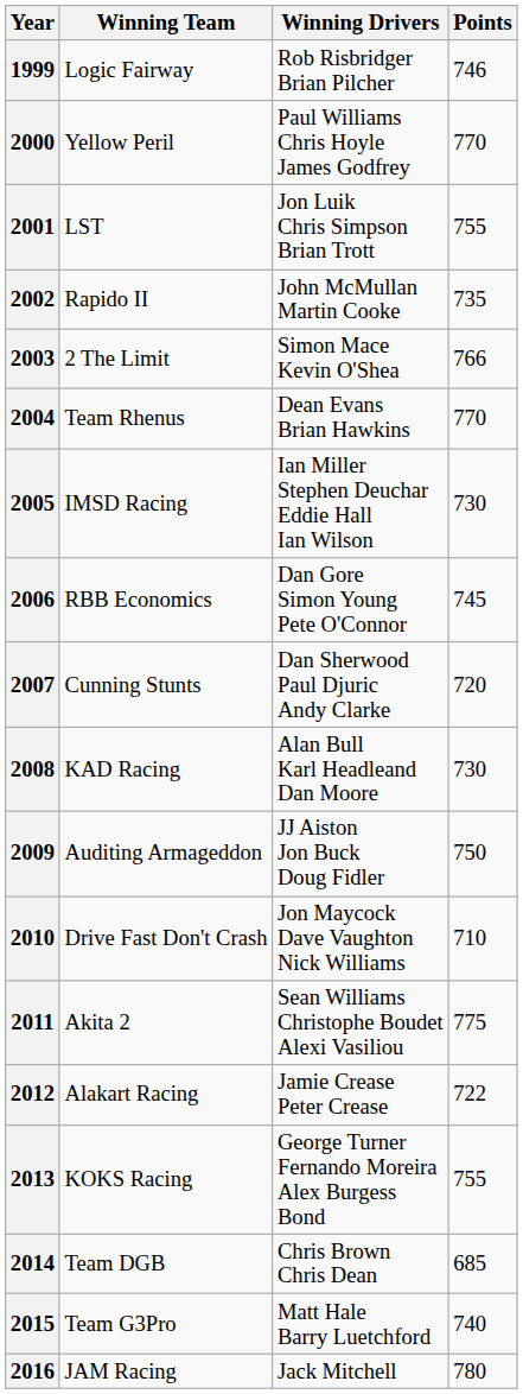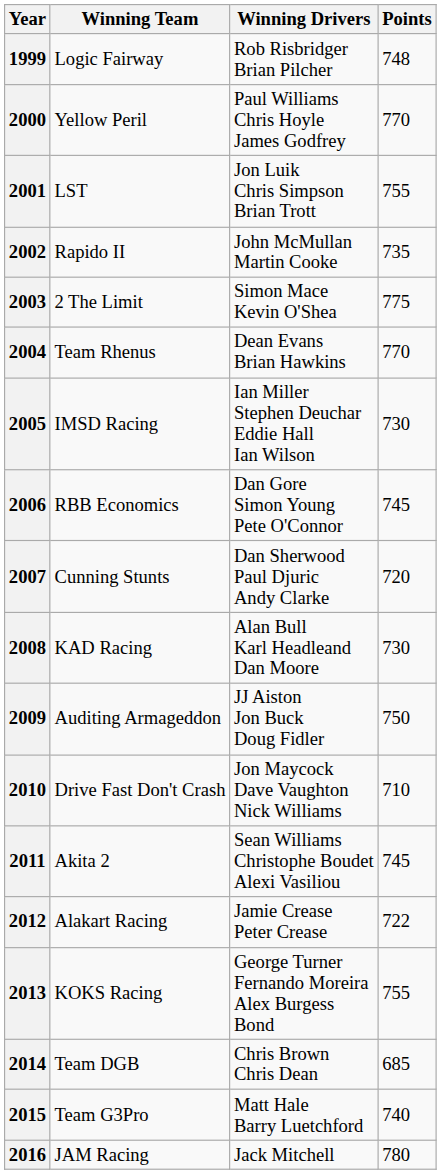 <table class="wikitable">
 <tr>
 <th>Year</th>
 <th>Winning Team</th>
 <th>Winning Drivers</th>
 <th>Points</th>
 </tr>
 <tr>
 <th>1999</th>
 <td>Logic Fairway</td>
 <td>Rob Risbridger<br>Brian Pilcher</td>
-<td>746</td>
+<td>748</td>
 </tr>
 <tr>
 <th>2000</th>
 <td>Yellow Peril</td>
 <td>Paul Williams<br>Chris Hoyle<br>James Godfrey</td>
 <td>770</td>
 </tr>
 <tr>
 <th>2001</th>
 <td>LST</td>
 <td>Jon Luik<br>Chris Simpson<br>Brian Trott</td>
 <td>755</td>
 </tr>
 <tr>
 <th>2002</th>
 <td>Rapido II</td>
 <td>John McMullan<br>Martin Cooke</td>
 <td>735</td>
 </tr>
 <tr>
 <th>2003</th>
 <td>2 The Limit</td>
 <td>Simon Mace<br>Kevin O'Shea</td>
-<td>766</td>
+<td>775</td>
 </tr>
 <tr>
 <th>2004</th>
 <td>Team Rhenus</td>
 <td>Dean Evans<br>Brian Hawkins</td>
 <td>770</td>
 </tr>
 <tr>
 <th>2005</th>
 <td>IMSD Racing</td>
 <td>Ian Miller<br>Stephen Deuchar<br>Eddie Hall<br>Ian Wilson</td>
 <td>730</td>
 </tr>
 <tr>
 <th>2006</th>
 <td>RBB Economics</td>
 <td>Dan Gore<br>Simon Young<br>Pete O'Connor</td>
 <td>745</td>
 </tr>
 <tr>
 <th>2007</th>
 <td>Cunning Stunts</td>
 <td>Dan Sherwood<br>Paul Djuric<br>Andy Clarke</td>
 <td>720</td>
 </tr>
 <tr>
 <th>2008</th>
 <td>KAD Racing</td>
 <td>Alan Bull<br>Karl Headleand<br>Dan Moore</td>
 <td>730</td>
 </tr>
 <tr>
 <th>2009</th>
 <td>Auditing Armageddon</td>
 <td>JJ Aiston<br>Jon Buck<br>Doug Fidler</td>
 <td>750</td>
 </tr>
 <tr>
 <th>2010</th>
 <td>Drive Fast Don't Crash</td>
 <td>Jon Maycock<br>Dave Vaughton<br>Nick Williams</td>
 <td>710</td>
 </tr>
 <tr>
 <th>2011</th>
 <td>Akita 2</td>
 <td>Sean Williams<br>Christophe Boudet<br>Alexi Vasiliou</td>
-<td>775</td>
+<td>745</td>
 </tr>
 <tr>
 <th>2012</th>
 <td>Alakart Racing</td>
 <td>Jamie Crease<br>Peter Crease</td>
 <td>722</td>
 </tr>
 <tr>
 <th>2013</th>
 <td>KOKS Racing</td>
 <td>George Turner<br>Fernando Moreira<br>Alex Burgess<br>Bond</td>
 <td>755</td>
 </tr>
 <tr>
 <th>2014</th>
 <td>Team DGB</td>
 <td>Chris Brown<br>Chris Dean</td>
 <td>685</td>
 </tr>
 <tr>
 <th>2015</th>
 <td>Team G3Pro</td>
 <td>Matt Hale<br>Barry Luetchford</td>
 <td>740</td>
 </tr>
 <tr>
 <th>2016</th>
 <td>JAM Racing</td>
 <td>Jack Mitchell</td>
 <td>780</td>
 </tr>
 </table>
